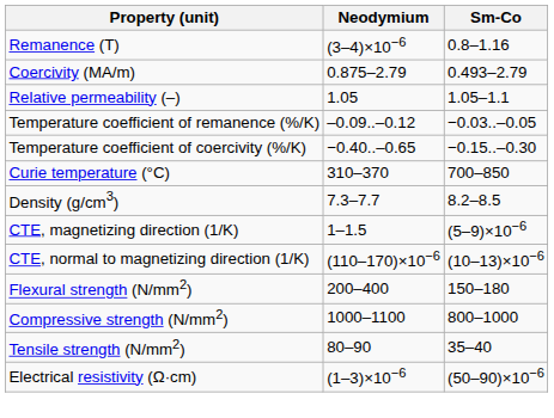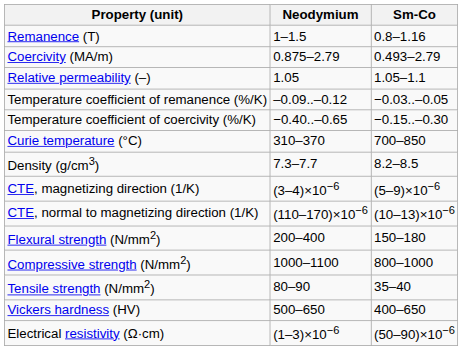 <table class="wikitable">
 <tr>
 <th>Property (unit)</th>
 <th>Neodymium</th>
 <th>Sm-Co</th>
 </tr>
 <tr>
 <td><a href='#'>Remanence</a> (T)</td>
-<td>(3–4)×10<sup>−6</sup></td>
+<td>1–1.5</td>
 <td>0.8–1.16</td>
 </tr>
 <tr>
 <td><a href='#'>Coercivity</a> (MA/m)</td>
 <td>0.875–2.79</td>
 <td>0.493–2.79</td>
 </tr>
 <tr>
 <td><a href='#'>Relative permeability</a> (–)</td>
 <td>1.05</td>
 <td>1.05–1.1</td>
 </tr>
 <tr>
 <td>Temperature coefficient of remanence (%/K)</td>
 <td>–0.09..–0.12</td>
 <td>−0.03..–0.05</td>
 </tr>
 <tr>
 <td>Temperature coefficient of coercivity (%/K)</td>
 <td>−0.40..–0.65</td>
 <td>−0.15..–0.30</td>
 </tr>
 <tr>
 <td><a href='#'>Curie temperature</a> (°C)</td>
 <td>310–370</td>
 <td>700–850</td>
 </tr>
 <tr>
 <td>Density (g/cm<sup>3</sup>)</td>
 <td>7.3–7.7</td>
 <td>8.2–8.5</td>
 </tr>
 <tr>
 <td><a href='#'>CTE</a>, magnetizing direction (1/K)</td>
-<td>1–1.5</td>
+<td>(3–4)×10<sup>−6</sup></td>
 <td>(5–9)×10<sup>−6</sup></td>
 </tr>
 <tr>
 <td><a href='#'>CTE</a>, normal to magnetizing direction (1/K)</td>
 <td>(110–170)×10<sup>−6</sup></td>
 <td>(10–13)×10<sup>−6</sup></td>
 </tr>
 <tr>
 <td><a href='#'>Flexural strength</a> (N/mm<sup>2</sup>)</td>
 <td>200–400</td>
 <td>150–180</td>
 </tr>
 <tr>
 <td><a href='#'>Compressive strength</a> (N/mm<sup>2</sup>)</td>
 <td>1000–1100</td>
 <td>800–1000</td>
 </tr>
 <tr>
 <td><a href='#'>Tensile strength</a> (N/mm<sup>2</sup>)</td>
 <td>80–90</td>
 <td>35–40</td>
 </tr>
 <tr>
+<td><a href='#'>Vickers hardness</a> (HV)</td>
+<td>500–650</td>
+<td>400–650</td>
+</tr>
+<tr>
 <td>Electrical <a href='#'>resistivity</a> (Ω·cm)</td>
 <td>(1–3)×10<sup>−6</sup></td>
 <td>(50–90)×10<sup>−6</sup></td>
 </tr>
 </table>
